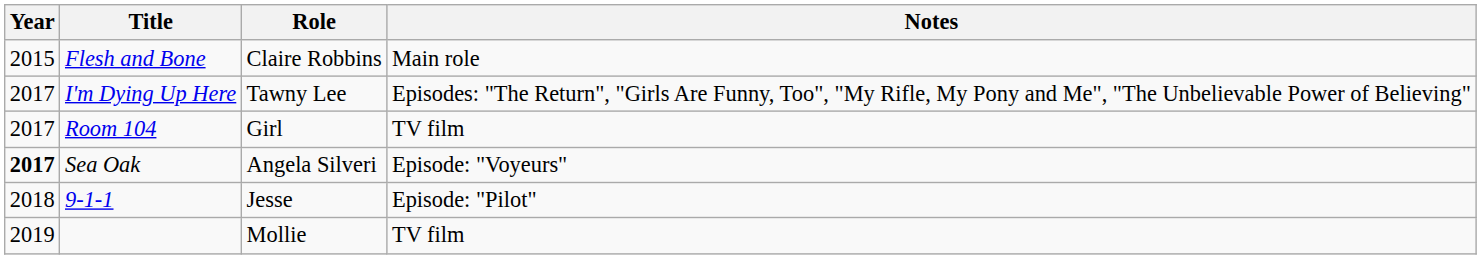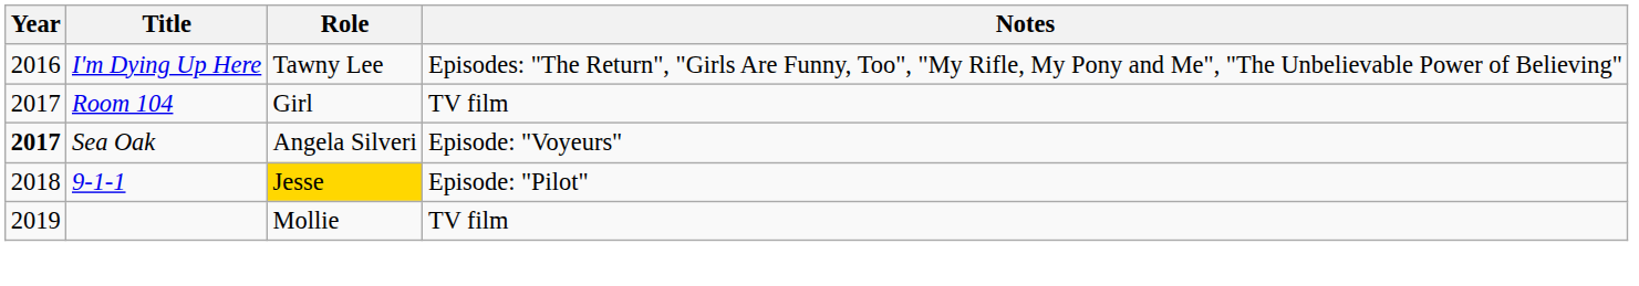 <table class="wikitable sortable">
 <tr>
 <th>Year</th>
 <th>Title</th>
 <th>Role</th>
 <th class="unsortable">Notes</th>
 </tr>
 <tr>
-<td>2015</td>
-<td><em><a href='#'>Flesh and Bone</a></em></td>
-<td>Claire Robbins</td>
-<td>Main role</td>
-</tr>
-<tr>
-<td>2017</td>
+<td>2016</td>
 <td><em><a href='#'>I'm Dying Up Here</a></em></td>
 <td>Tawny Lee</td>
 <td>Episodes: "The Return", "Girls Are Funny, Too", "My Rifle, My Pony and Me", "The Unbelievable Power of Believing"</td>
 </tr>
 <tr>
 <td>2017</td>
 <td><em><a href='#'>Room 104</a></em></td>
 <td>Girl</td>
 <td>TV film</td>
 </tr>
 <tr>
 <td><strong>2017</strong></td>
 <td><em>Sea Oak</em></td>
 <td>Angela Silveri</td>
 <td>Episode: "Voyeurs"</td>
 </tr>
 <tr>
 <td>2018</td>
 <td><em><a href='#'>9-1-1</a></em></td>
-<td>Jesse</td>
+<td style="background: gold;">Jesse</td>
 <td>Episode: "Pilot"</td>
 </tr>
 <tr>
 <td>2019</td>
 <td><em></em></td>
 <td>Mollie</td>
 <td>TV film</td>
 </tr>
 </table>
